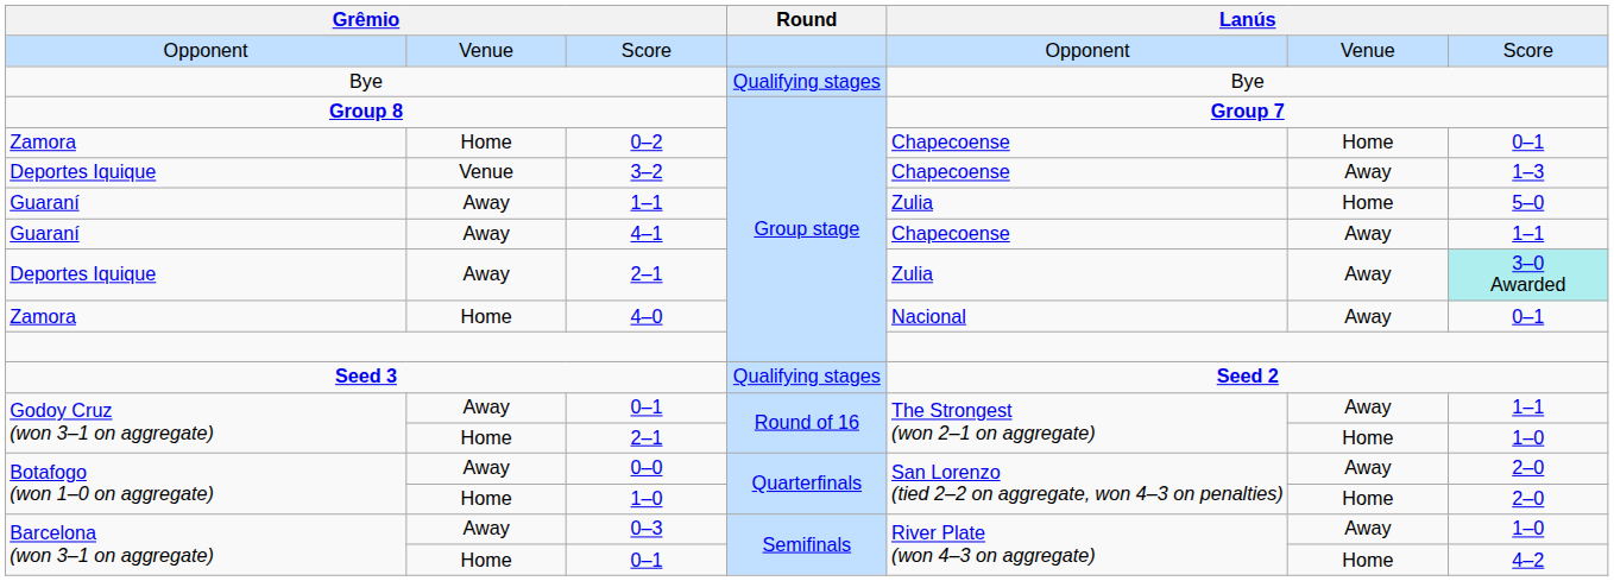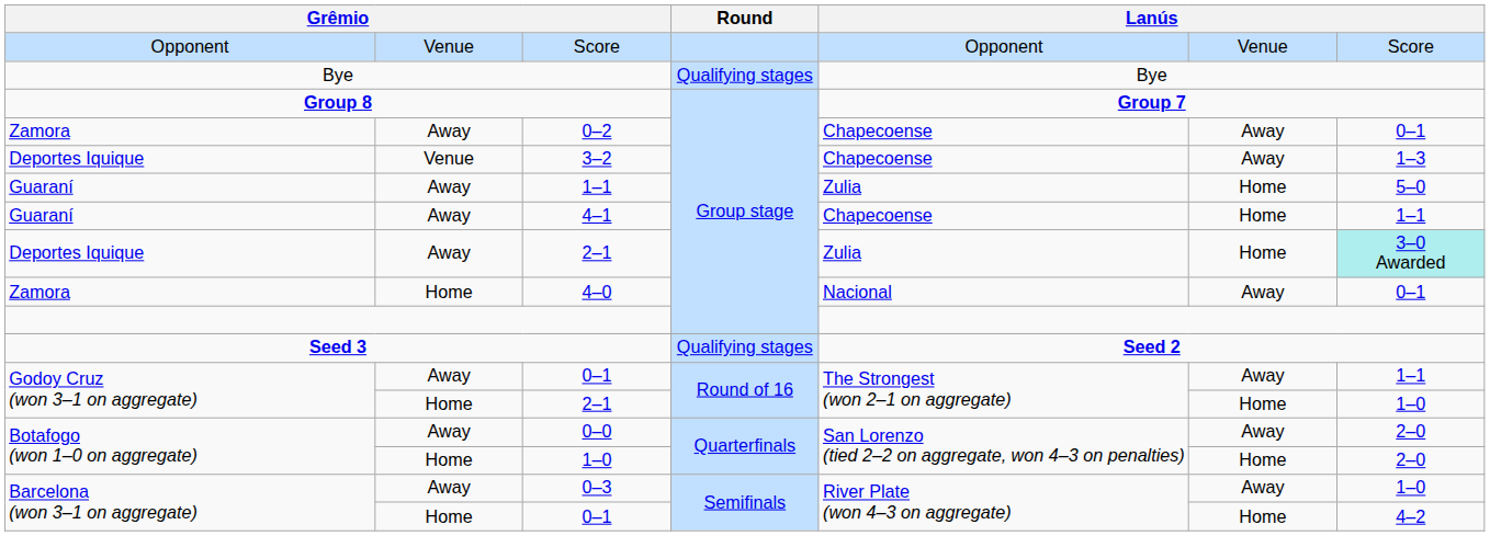 <table class="wikitable" style="text-align: center;">
 <tr>
 <th colspan=3> <a href='#'>Grêmio</a></th>
 <th>Round</th>
 <th colspan=3> <a href='#'>Lanús</a></th>
 </tr>
 <tr bgcolor=#c1e0ff>
 <td width=25%>Opponent</td>
 <td width=10%>Venue</td>
 <td width=10%>Score</td>
 <td width=10%></td>
 <td width=25%>Opponent</td>
 <td width=10%>Venue</td>
 <td width=10%>Score</td>
 </tr>
 <tr>
 <td colspan=3>Bye</td>
 <td bgcolor=#c1e0ff><a href='#'>Qualifying stages</a></td>
 <td colspan=3>Bye</td>
 </tr>
 <tr>
 <td colspan=3><strong><a href='#'>Group 8</a></strong></td>
 <td rowspan=8 bgcolor=#c1e0ff><a href='#'>Group stage</a></td>
 <td colspan=3><strong><a href='#'>Group 7</a></strong></td>
 </tr>
 <tr>
 <td align=left> <a href='#'>Zamora</a></td>
-<td>Home</td>
+<td>Away</td>
 <td><a href='#'>0–2</a></td>
 <td align=left> <a href='#'>Chapecoense</a></td>
-<td>Home</td>
+<td>Away</td>
 <td><a href='#'>0–1</a></td>
 </tr>
 <tr>
 <td align=left> <a href='#'>Deportes Iquique</a></td>
 <td width=10%>Venue</td>
 <td><a href='#'>3–2</a></td>
 <td align=left> <a href='#'>Chapecoense</a></td>
 <td>Away</td>
 <td><a href='#'>1–3</a></td>
 </tr>
 <tr>
 <td align=left> <a href='#'>Guaraní</a></td>
 <td>Away</td>
 <td><a href='#'>1–1</a></td>
 <td align=left> <a href='#'>Zulia</a></td>
 <td>Home</td>
 <td><a href='#'>5–0</a></td>
 </tr>
 <tr>
 <td align=left> <a href='#'>Guaraní</a></td>
 <td>Away</td>
 <td><a href='#'>4–1</a></td>
 <td align=left> <a href='#'>Chapecoense</a></td>
-<td>Away</td>
+<td>Home</td>
 <td><a href='#'>1–1</a></td>
 </tr>
 <tr>
 <td align=left> <a href='#'>Deportes Iquique</a></td>
 <td>Away</td>
 <td><a href='#'>2–1</a></td>
 <td align=left> <a href='#'>Zulia</a></td>
-<td>Away</td>
+<td>Home</td>
 <td style="background: paleturquoise;"><a href='#'>3–0</a><br>Awarded</td>
 </tr>
 <tr>
 <td align=left> <a href='#'>Zamora</a></td>
 <td>Home</td>
 <td><a href='#'>4–0</a></td>
 <td align=left> <a href='#'>Nacional</a></td>
 <td>Away</td>
 <td><a href='#'>0–1</a></td>
 </tr>
 <tr>
 <td colspan=3 align=center valign=top><br></td>
 <td colspan=3 align=center valign=top><br></td>
 </tr>
 <tr>
 <td colspan=3><strong><a href='#'>Seed 3</a></strong></td>
 <td bgcolor=#c1e0ff><a href='#'>Qualifying stages</a></td>
 <td colspan=3><strong><a href='#'>Seed 2</a></strong></td>
 </tr>
 <tr>
 <td rowspan=2 align=left> <a href='#'>Godoy Cruz</a><br><em>(won 3–1 on aggregate)</em></td>
 <td>Away</td>
 <td><a href='#'>0–1</a></td>
 <td rowspan=2 bgcolor=#c1e0ff><a href='#'>Round of 16</a></td>
 <td rowspan=2 align=left> <a href='#'>The Strongest</a><br><em>(won 2–1 on aggregate)</em></td>
 <td>Away</td>
 <td><a href='#'>1–1</a></td>
 </tr>
 <tr>
 <td>Home</td>
 <td><a href='#'>2–1</a></td>
 <td>Home</td>
 <td><a href='#'>1–0</a></td>
 </tr>
 <tr>
 <td rowspan=2 align=left> <a href='#'>Botafogo</a><br><em>(won 1–0 on aggregate)</em></td>
 <td>Away</td>
 <td><a href='#'>0–0</a></td>
 <td rowspan=2 bgcolor=#c1e0ff><a href='#'>Quarterfinals</a></td>
 <td rowspan=2 align=left> <a href='#'>San Lorenzo</a><br><em>(tied 2–2 on aggregate, won 4–3 on penalties)</em></td>
 <td>Away</td>
 <td><a href='#'>2–0</a></td>
 </tr>
 <tr>
 <td>Home</td>
 <td><a href='#'>1–0</a></td>
 <td>Home</td>
 <td><a href='#'>2–0</a></td>
 </tr>
 <tr>
 <td rowspan=2 align=left> <a href='#'>Barcelona</a><br><em>(won 3–1 on aggregate)</em></td>
 <td>Away</td>
 <td><a href='#'>0–3</a></td>
 <td rowspan=2 bgcolor=#c1e0ff><a href='#'>Semifinals</a></td>
 <td rowspan=2 align=left> <a href='#'>River Plate</a><br><em>(won 4–3 on aggregate)</em></td>
 <td>Away</td>
 <td><a href='#'>1–0</a></td>
 </tr>
 <tr>
 <td>Home</td>
 <td><a href='#'>0–1</a></td>
 <td>Home</td>
 <td><a href='#'>4–2</a></td>
 </tr>
 </table>
